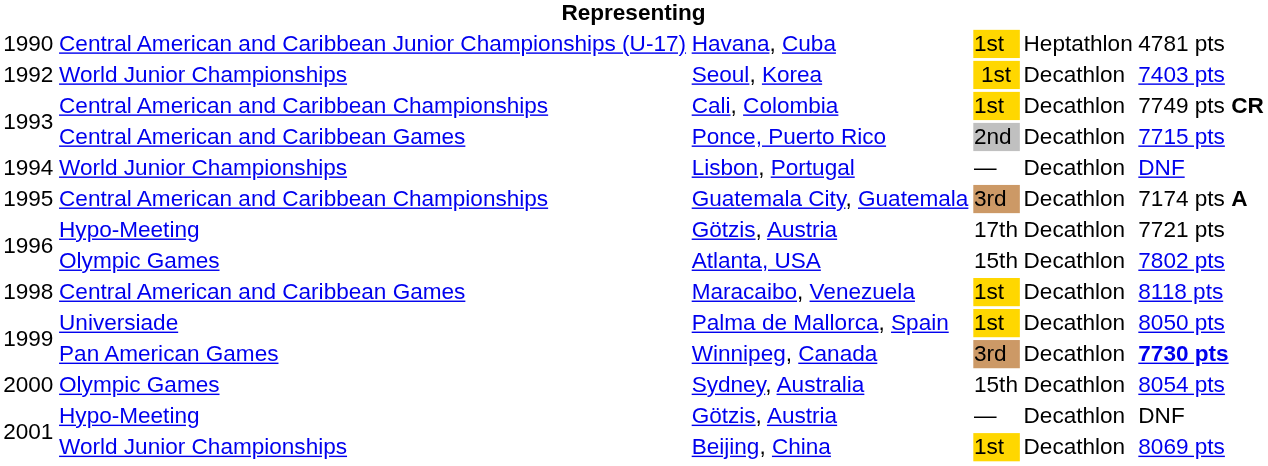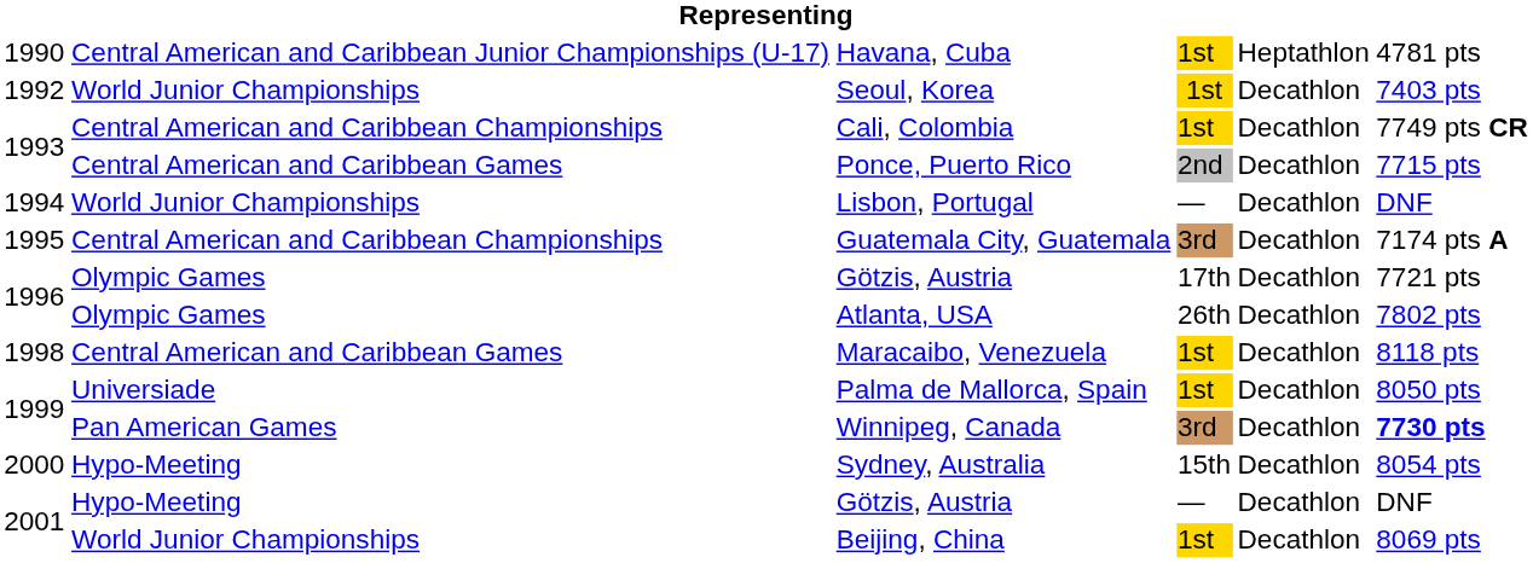 <table>
 <tr>
 <th colspan="6">Representing </th>
 </tr>
 <tr>
 <td>1990</td>
 <td><a href='#'>Central American and Caribbean Junior Championships (U-17)</a></td>
 <td><a href='#'>Havana</a>, <a href='#'>Cuba</a></td>
 <td bgcolor=gold>1st</td>
 <td>Heptathlon</td>
 <td>4781 pts</td>
 </tr>
 <tr>
 <td>1992</td>
 <td><a href='#'>World Junior Championships</a></td>
 <td><a href='#'>Seoul</a>, <a href='#'>Korea</a></td>
 <td bgcolor="gold" align="center">1st</td>
 <td>Decathlon</td>
 <td><a href='#'>7403 pts</a></td>
 </tr>
 <tr>
 <td rowspan=2>1993</td>
 <td><a href='#'>Central American and Caribbean Championships</a></td>
 <td><a href='#'>Cali</a>, <a href='#'>Colombia</a></td>
 <td bgcolor="gold">1st</td>
 <td>Decathlon</td>
 <td>7749 pts <strong>CR</strong></td>
 </tr>
 <tr>
 <td><a href='#'>Central American and Caribbean Games</a></td>
 <td><a href='#'>Ponce, Puerto Rico</a></td>
 <td bgcolor="silver">2nd</td>
 <td>Decathlon</td>
 <td><a href='#'>7715 pts</a></td>
 </tr>
 <tr>
 <td>1994</td>
 <td><a href='#'>World Junior Championships</a></td>
 <td><a href='#'>Lisbon</a>, <a href='#'>Portugal</a></td>
 <td>—</td>
 <td>Decathlon</td>
 <td><a href='#'>DNF</a></td>
 </tr>
 <tr>
 <td>1995</td>
 <td><a href='#'>Central American and Caribbean Championships</a></td>
 <td><a href='#'>Guatemala City</a>, <a href='#'>Guatemala</a></td>
 <td bgcolor="cc9966">3rd</td>
 <td>Decathlon</td>
 <td>7174 pts <strong>A</strong></td>
 </tr>
 <tr>
 <td rowspan=2>1996</td>
-<td><a href='#'>Hypo-Meeting</a></td>
+<td><a href='#'>Olympic Games</a></td>
 <td><a href='#'>Götzis</a>, <a href='#'>Austria</a></td>
 <td>17th</td>
 <td>Decathlon</td>
 <td>7721 pts</td>
 </tr>
 <tr>
 <td><a href='#'>Olympic Games</a></td>
 <td><a href='#'>Atlanta, USA</a></td>
-<td>15th</td>
+<td>26th</td>
 <td>Decathlon</td>
 <td><a href='#'>7802 pts</a></td>
 </tr>
 <tr>
 <td>1998</td>
 <td><a href='#'>Central American and Caribbean Games</a></td>
 <td><a href='#'>Maracaibo</a>, <a href='#'>Venezuela</a></td>
 <td bgcolor="gold">1st</td>
 <td>Decathlon</td>
 <td><a href='#'>8118 pts</a></td>
 </tr>
 <tr>
 <td rowspan=2>1999</td>
 <td><a href='#'>Universiade</a></td>
 <td><a href='#'>Palma de Mallorca</a>, <a href='#'>Spain</a></td>
 <td bgcolor="gold">1st</td>
 <td>Decathlon</td>
 <td><a href='#'>8050 pts</a></td>
 </tr>
 <tr>
 <td><a href='#'>Pan American Games</a></td>
 <td><a href='#'>Winnipeg</a>, <a href='#'>Canada</a></td>
 <td bgcolor="cc9966">3rd</td>
 <td>Decathlon</td>
 <td><strong><a href='#'>7730 pts</a></strong></td>
 </tr>
 <tr>
 <td>2000</td>
-<td><a href='#'>Olympic Games</a></td>
+<td><a href='#'>Hypo-Meeting</a></td>
 <td><a href='#'>Sydney</a>, <a href='#'>Australia</a></td>
 <td>15th</td>
 <td>Decathlon</td>
 <td><a href='#'>8054 pts</a></td>
 </tr>
 <tr>
 <td rowspan=2>2001</td>
 <td><a href='#'>Hypo-Meeting</a></td>
 <td><a href='#'>Götzis</a>, <a href='#'>Austria</a></td>
 <td>—</td>
 <td>Decathlon</td>
 <td>DNF</td>
 </tr>
 <tr>
 <td><a href='#'>World Junior Championships</a></td>
 <td><a href='#'>Beijing</a>, <a href='#'>China</a></td>
 <td bgcolor="gold">1st</td>
 <td>Decathlon</td>
 <td><a href='#'>8069 pts</a></td>
 </tr>
 </table>
